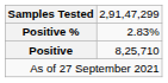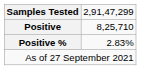 <table class="wikitable plainrowheaders" style="font-size:95%">
 <tr>
 <th>Samples Tested</th>
 <td style="text-align:right;">2,91,47,299</td>
 </tr>
 <tr>
+<th>Positive</th>
+<td style="text-align:right;">8,25,710</td>
+</tr>
+<tr>
 <th>Positive %</th>
 <td style="text-align:right;">2.83%</td>
-</tr>
-<tr>
-<th>Positive</th>
-<td style="text-align:right;">8,25,710</td>
 </tr>
 <tr>
 <td colspan="2" style="text-align:right;">As of 27 September 2021</td>
 </tr>
 </table>
